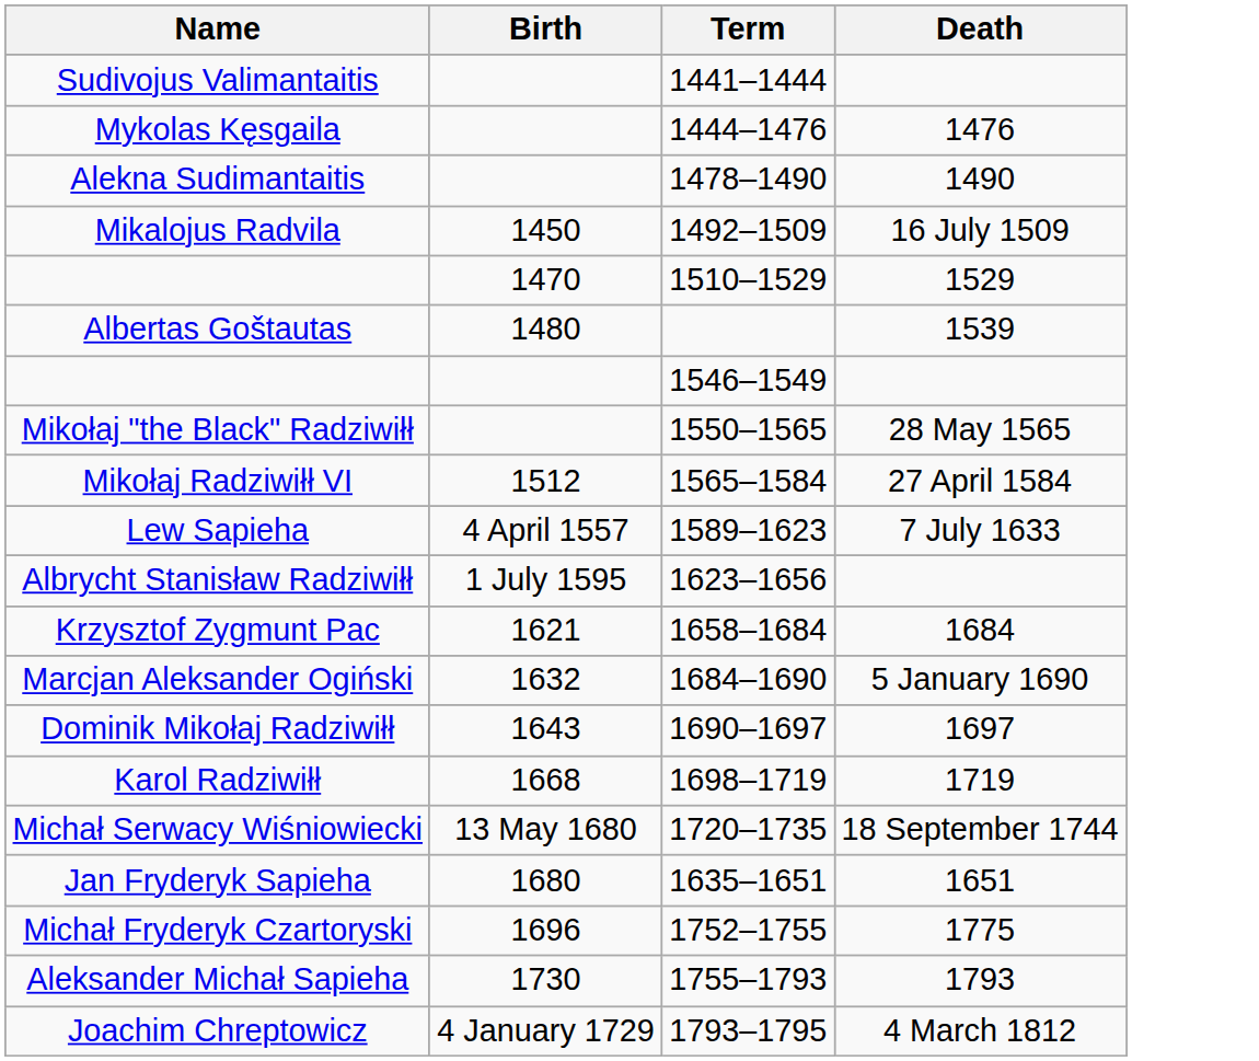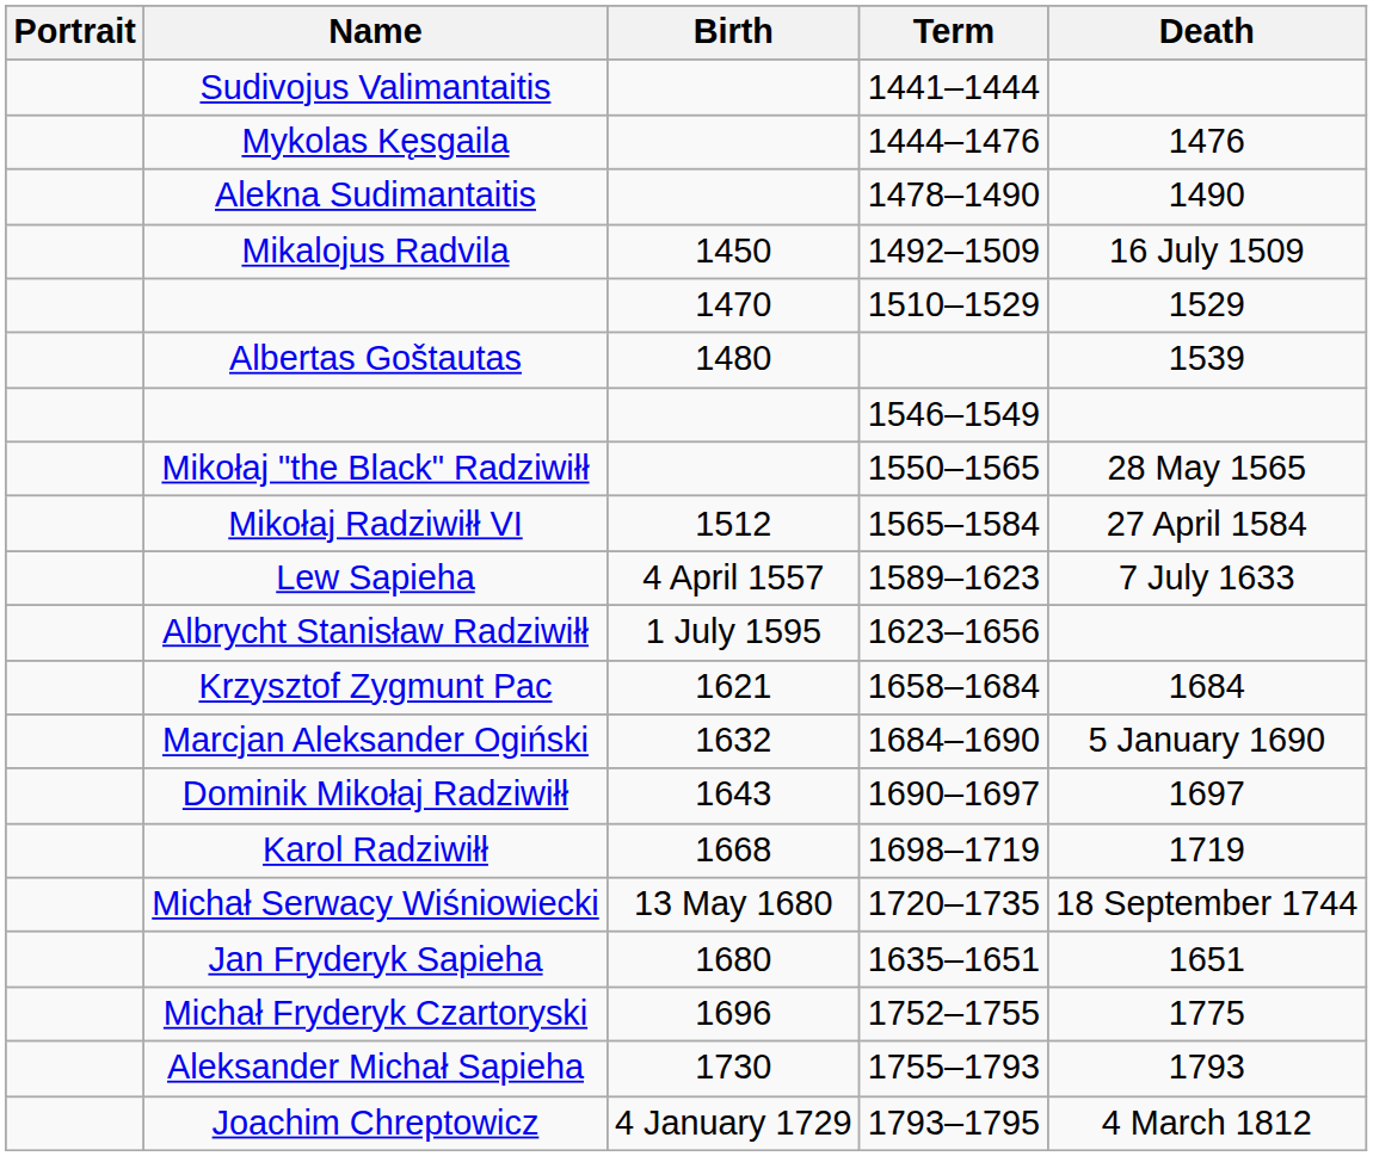 <table class="wikitable" style="text-align: center;">
 <tr>
+<th>Portrait</th>
 <th>Name</th>
 <th>Birth</th>
 <th>Term</th>
 <th>Death</th>
 </tr>
 <tr>
+<td></td>
 <td><a href='#'>Sudivojus Valimantaitis</a></td>
 <td></td>
 <td>1441–1444</td>
 <td></td>
 </tr>
 <tr>
+<td></td>
 <td><a href='#'>Mykolas Kęsgaila</a></td>
 <td></td>
 <td>1444–1476</td>
 <td>1476</td>
 </tr>
 <tr>
+<td></td>
 <td><a href='#'>Alekna Sudimantaitis</a></td>
 <td></td>
 <td>1478–1490</td>
 <td>1490</td>
 </tr>
 <tr>
+<td></td>
 <td><a href='#'>Mikalojus Radvila</a></td>
 <td>1450</td>
 <td>1492–1509</td>
 <td>16 July 1509</td>
 </tr>
 <tr>
 <td></td>
+<td></td>
 <td>1470</td>
 <td>1510–1529</td>
 <td>1529</td>
 </tr>
 <tr>
+<td></td>
 <td><a href='#'>Albertas Goštautas</a></td>
 <td>1480</td>
 <td></td>
 <td>1539</td>
 </tr>
 <tr>
 <td></td>
 <td></td>
+<td></td>
 <td>1546–1549</td>
 <td></td>
 </tr>
 <tr>
+<td></td>
 <td><a href='#'>Mikołaj "the Black" Radziwiłł</a></td>
 <td></td>
 <td>1550–1565</td>
 <td>28 May 1565</td>
 </tr>
 <tr>
+<td></td>
 <td><a href='#'>Mikołaj Radziwiłł VI</a></td>
 <td>1512</td>
 <td>1565–1584</td>
 <td>27 April 1584</td>
 </tr>
 <tr>
+<td></td>
 <td><a href='#'>Lew Sapieha</a></td>
 <td>4 April 1557</td>
 <td>1589–1623</td>
 <td>7 July 1633</td>
 </tr>
 <tr>
+<td></td>
 <td><a href='#'>Albrycht Stanisław Radziwiłł</a></td>
 <td>1 July 1595</td>
 <td>1623–1656</td>
 <td></td>
 </tr>
 <tr>
+<td></td>
 <td><a href='#'>Krzysztof Zygmunt Pac</a></td>
 <td>1621</td>
 <td>1658–1684</td>
 <td>1684</td>
 </tr>
 <tr>
+<td></td>
 <td><a href='#'>Marcjan Aleksander Ogiński</a></td>
 <td>1632</td>
 <td>1684–1690</td>
 <td>5 January 1690</td>
 </tr>
 <tr>
+<td></td>
 <td><a href='#'>Dominik Mikołaj Radziwiłł</a></td>
 <td>1643</td>
 <td>1690–1697</td>
 <td>1697</td>
 </tr>
 <tr>
+<td></td>
 <td><a href='#'>Karol Radziwiłł</a></td>
 <td>1668</td>
 <td>1698–1719</td>
 <td>1719</td>
 </tr>
 <tr>
+<td></td>
 <td><a href='#'>Michał Serwacy Wiśniowiecki</a></td>
 <td>13 May 1680</td>
 <td>1720–1735</td>
 <td>18 September 1744</td>
 </tr>
 <tr>
+<td></td>
 <td><a href='#'>Jan Fryderyk Sapieha</a></td>
 <td>1680</td>
 <td>1635–1651</td>
 <td>1651</td>
 </tr>
 <tr>
+<td></td>
 <td><a href='#'>Michał Fryderyk Czartoryski</a></td>
 <td>1696</td>
 <td>1752–1755</td>
 <td>1775</td>
 </tr>
 <tr>
+<td></td>
 <td><a href='#'>Aleksander Michał Sapieha</a></td>
 <td>1730</td>
 <td>1755–1793</td>
 <td>1793</td>
 </tr>
 <tr>
+<td></td>
 <td><a href='#'>Joachim Chreptowicz</a></td>
 <td>4 January 1729</td>
 <td>1793–1795</td>
 <td>4 March 1812</td>
 </tr>
 </table>
